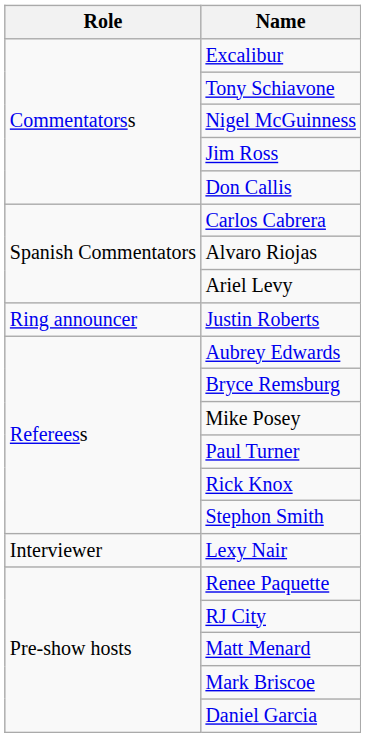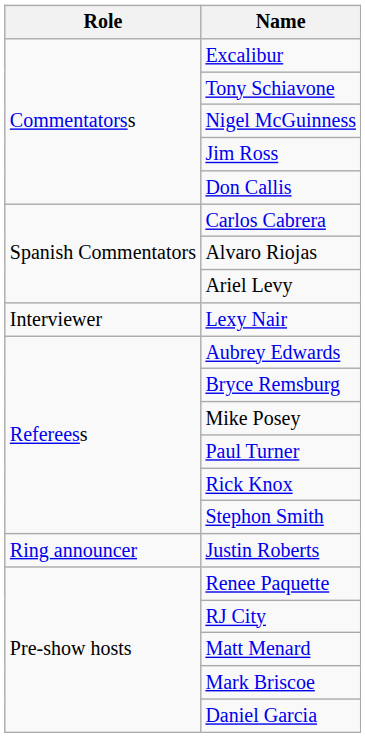 <table class=wikitable style="font-size:90%; margin: 0.5em 0 0.5em 1em; float: right; clear: right;">
 <tr>
 <th>Role</th>
 <th>Name</th>
 </tr>
 <tr>
 <td rowspan="5"><a href='#'>Commentators</a>s</td>
 <td><a href='#'>Excalibur</a> </td>
 </tr>
 <tr>
 <td><a href='#'>Tony Schiavone</a> </td>
 </tr>
 <tr>
 <td><a href='#'>Nigel McGuinness</a> </td>
 </tr>
 <tr>
 <td><a href='#'>Jim Ross</a> </td>
 </tr>
 <tr>
 <td><a href='#'>Don Callis</a> </td>
 </tr>
 <tr>
 <td rowspan=3>Spanish Commentators</td>
 <td><a href='#'>Carlos Cabrera</a></td>
 </tr>
 <tr>
 <td>Alvaro Riojas</td>
 </tr>
 <tr>
 <td>Ariel Levy</td>
 </tr>
 <tr>
-<td><a href='#'>Ring announcer</a></td>
-<td><a href='#'>Justin Roberts</a></td>
+<td>Interviewer</td>
+<td><a href='#'>Lexy Nair</a></td>
 </tr>
 <tr>
 <td rowspan=6><a href='#'>Referees</a>s</td>
 <td><a href='#'>Aubrey Edwards</a></td>
 </tr>
 <tr>
 <td><a href='#'>Bryce Remsburg</a></td>
 </tr>
 <tr>
 <td>Mike Posey</td>
 </tr>
 <tr>
 <td><a href='#'>Paul Turner</a></td>
 </tr>
 <tr>
 <td><a href='#'>Rick Knox</a></td>
 </tr>
 <tr>
 <td><a href='#'>Stephon Smith</a></td>
 </tr>
 <tr>
-<td>Interviewer</td>
-<td><a href='#'>Lexy Nair</a></td>
+<td><a href='#'>Ring announcer</a></td>
+<td><a href='#'>Justin Roberts</a></td>
 </tr>
 <tr>
 <td rowspan=5>Pre-show hosts</td>
 <td><a href='#'>Renee Paquette</a></td>
 </tr>
 <tr>
 <td><a href='#'>RJ City</a></td>
 </tr>
 <tr>
 <td><a href='#'>Matt Menard</a></td>
 </tr>
 <tr>
 <td><a href='#'>Mark Briscoe</a></td>
 </tr>
 <tr>
 <td><a href='#'>Daniel Garcia</a></td>
 </tr>
 </table>
